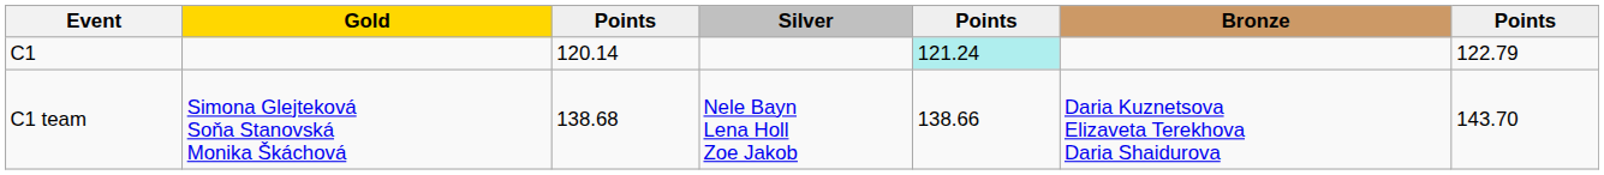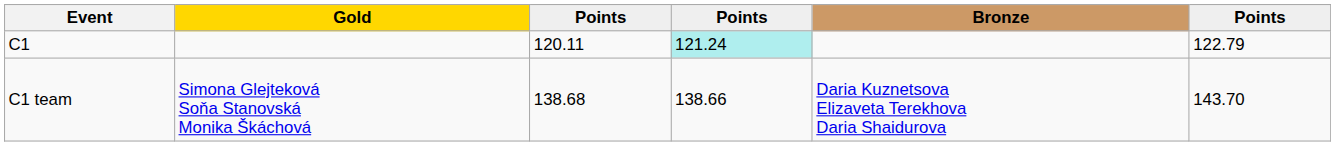 <table class="wikitable" width=100%>
 <tr>
 <th>Event</th>
 <td align=center bgcolor="gold"><strong>Gold</strong></td>
 <td align=center bgcolor="EFEFEF"><strong>Points</strong></td>
-<td align=center bgcolor="silver"><strong>Silver</strong></td>
 <td align=center bgcolor="EFEFEF"><strong>Points</strong></td>
 <td align=center bgcolor="CC9966"><strong>Bronze</strong></td>
 <td align=center bgcolor="EFEFEF"><strong>Points</strong></td>
 </tr>
 <tr>
 <td>C1</td>
 <td></td>
-<td>120.14</td>
-<td></td>
+<td>120.11</td>
 <td style="background: paleturquoise;">121.24</td>
 <td></td>
 <td>122.79</td>
 </tr>
 <tr>
 <td>C1 team</td>
 <td><br><a href='#'>Simona Glejteková</a><br><a href='#'>Soňa Stanovská</a><br><a href='#'>Monika Škáchová</a></td>
 <td>138.68</td>
-<td><br><a href='#'>Nele Bayn</a><br><a href='#'>Lena Holl</a><br><a href='#'>Zoe Jakob</a></td>
 <td>138.66</td>
 <td><br><a href='#'>Daria Kuznetsova</a><br><a href='#'>Elizaveta Terekhova</a><br><a href='#'>Daria Shaidurova</a></td>
 <td>143.70</td>
 </tr>
 </table>
